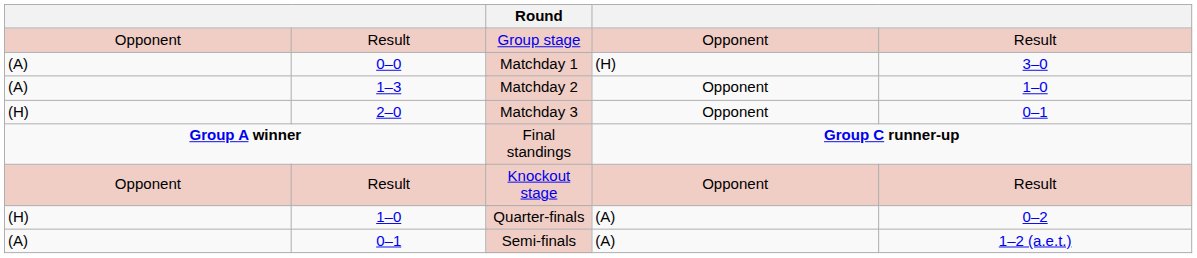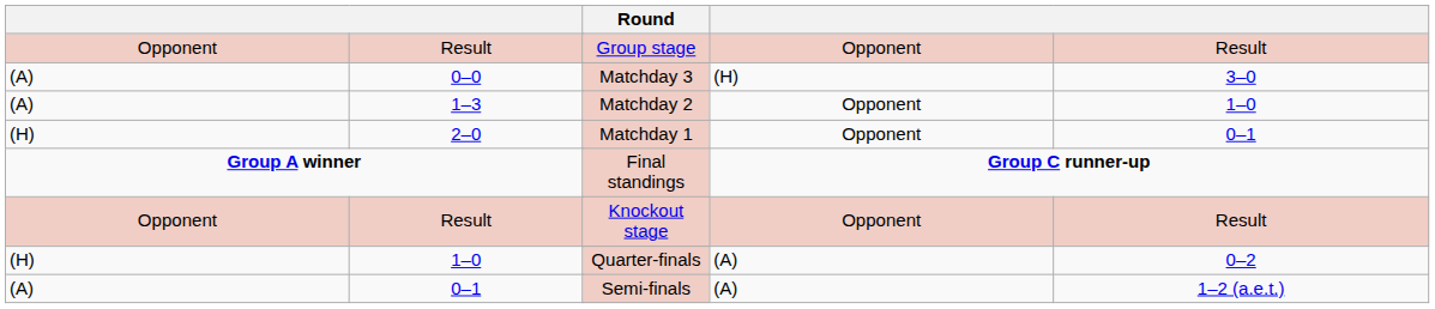 <table class="wikitable" style="text-align: center; width: 100%">
 <tr>
 <th colspan=4></th>
 <th width=105>Round</th>
 <th colspan=4></th>
 </tr>
 <tr style="background:#f0cec6;">
 <td>Opponent</td>
 <td colspan="3" width="15">Result</td>
 <td><a href='#'>Group stage</a></td>
 <td>Opponent</td>
 <td colspan="3" width="15">Result</td>
 </tr>
 <tr>
 <td align="left"> (A)</td>
 <td colspan="3"><a href='#'>0–0</a></td>
-<td style="background:#f0cec6;">Matchday 1</td>
+<td style="background:#f0cec6;">Matchday 3</td>
 <td align="left"> (H)</td>
 <td colspan="3"><a href='#'>3–0</a></td>
 </tr>
 <tr>
 <td align="left"> (A)</td>
 <td colspan="3"><a href='#'>1–3</a></td>
 <td style="background:#f0cec6;">Matchday 2</td>
 <td>Opponent</td>
 <td colspan="3"><a href='#'>1–0</a></td>
 </tr>
 <tr>
 <td align="left"> (H)</td>
 <td colspan="3"><a href='#'>2–0</a></td>
-<td style="background:#f0cec6;">Matchday 3</td>
+<td style="background:#f0cec6;">Matchday 1</td>
 <td>Opponent</td>
 <td colspan="3"><a href='#'>0–1</a></td>
 </tr>
 <tr>
 <td colspan="4" style="text-align:center; vertical-align:top;"><strong><a href='#'>Group A</a> winner</strong><br></td>
 <td style="background:#f0cec6;">Final standings</td>
 <td colspan="4" style="text-align:center; vertical-align:top;"><strong><a href='#'>Group C</a> runner-up</strong><br></td>
 </tr>
 <tr style="background:#f0cec6;">
 <td>Opponent</td>
 <td colspan="3" width="15">Result</td>
 <td><a href='#'>Knockout stage</a></td>
 <td>Opponent</td>
 <td colspan="3" width="15">Result</td>
 </tr>
 <tr>
 <td align="left"> (H)</td>
 <td colspan="3"><a href='#'>1–0</a></td>
 <td style="background:#f0cec6;">Quarter-finals</td>
 <td align="left"> (A)</td>
 <td colspan="3"><a href='#'>0–2</a></td>
 </tr>
 <tr>
 <td align="left"> (A)</td>
 <td colspan="3"><a href='#'>0–1</a></td>
 <td style="background:#f0cec6;">Semi-finals</td>
 <td align="left"> (A)</td>
 <td colspan="3"><a href='#'>1–2 (a.e.t.)</a></td>
 </tr>
 </table>
